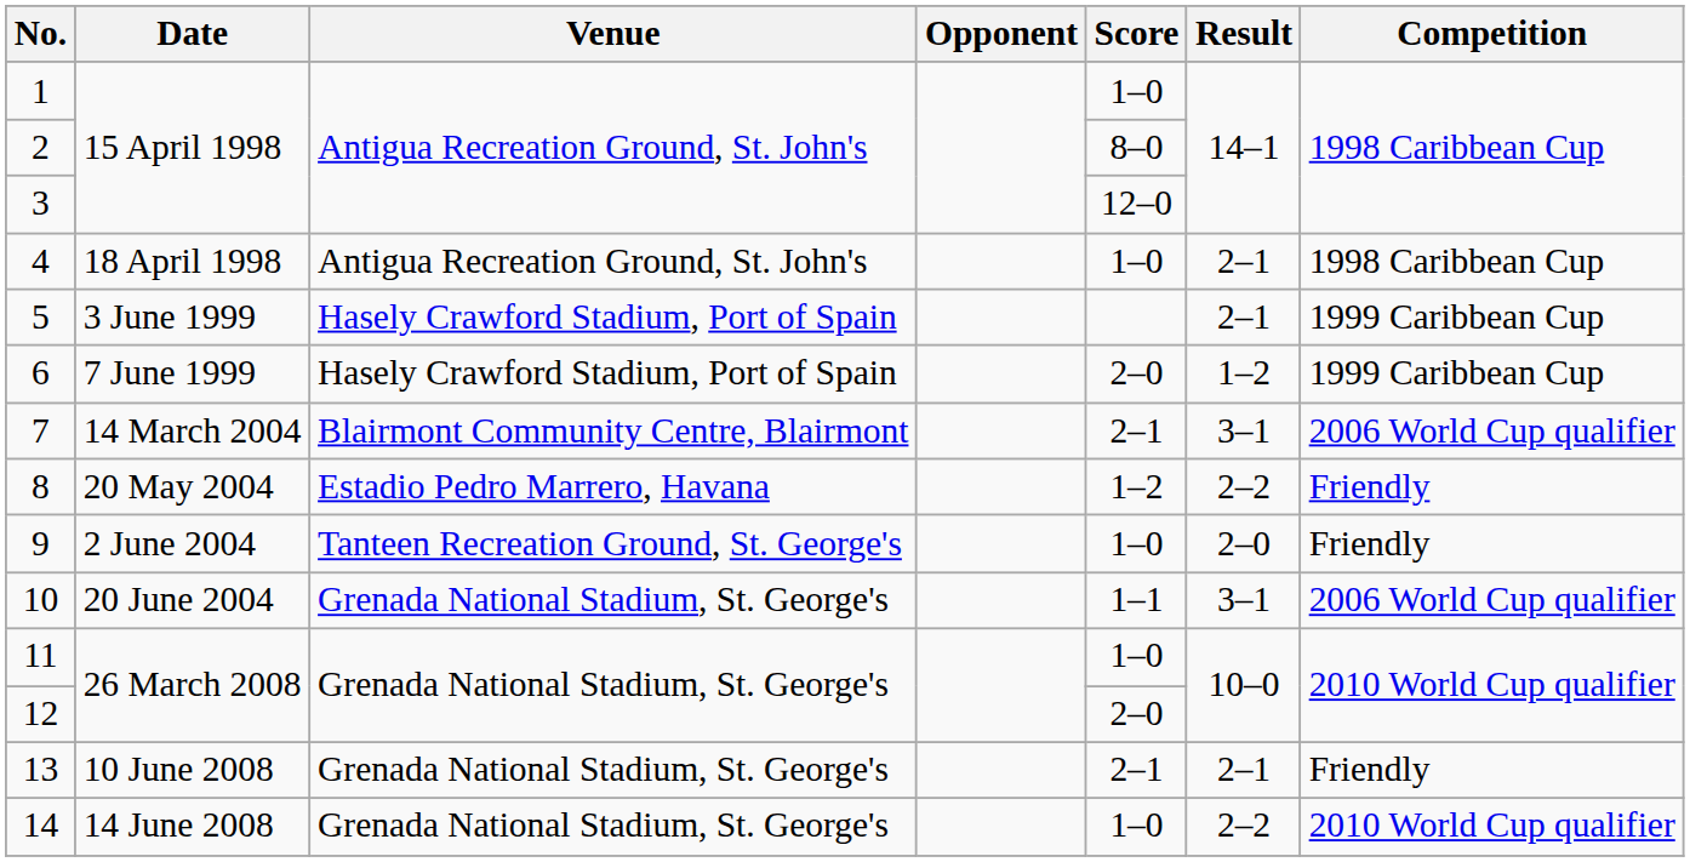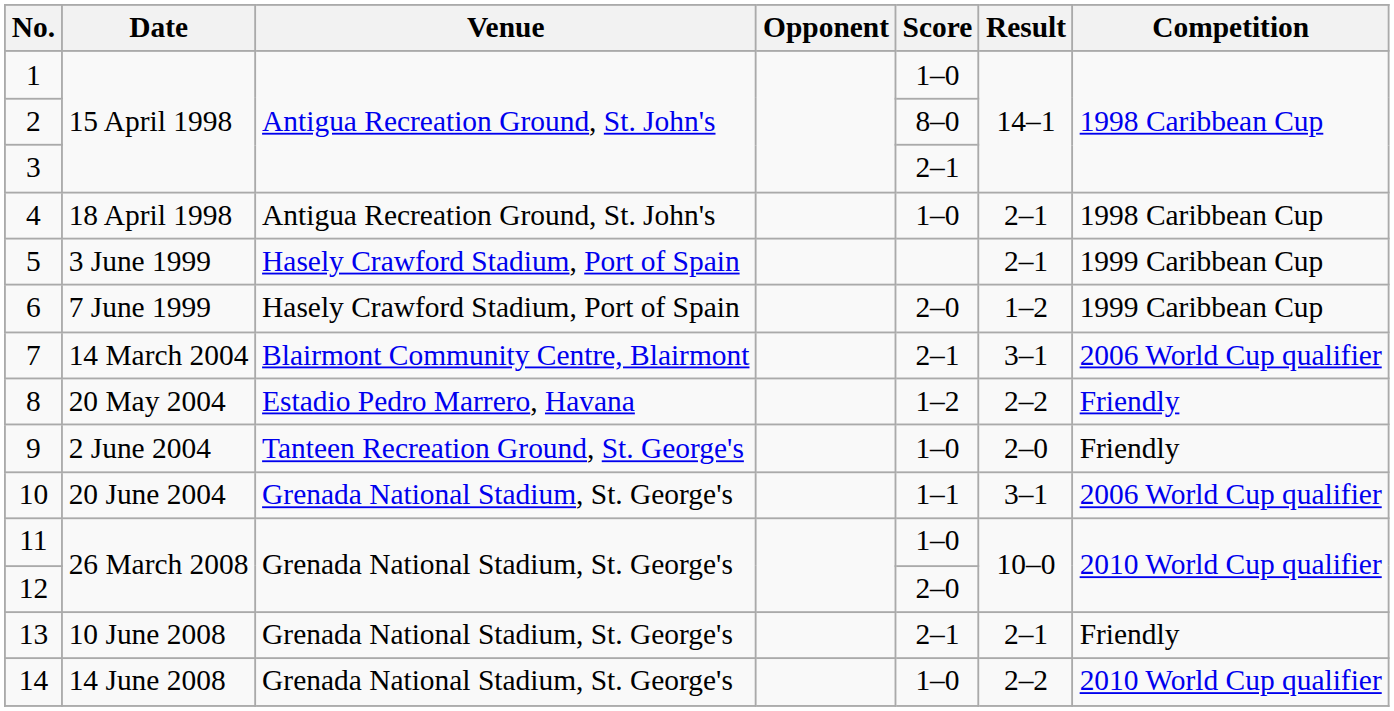 <table class="wikitable sortable">
 <tr>
 <th scope="col">No.</th>
 <th scope="col">Date</th>
 <th scope="col">Venue</th>
 <th scope="col">Opponent</th>
 <th scope="col">Score</th>
 <th scope="col">Result</th>
 <th scope="col">Competition</th>
 </tr>
 <tr>
 <td align="center">1</td>
 <td rowspan="3">15 April 1998</td>
 <td rowspan="3"><a href='#'>Antigua Recreation Ground</a>, <a href='#'>St. John's</a></td>
 <td rowspan="3"></td>
 <td align="center">1–0</td>
 <td rowspan="3" align="center">14–1</td>
 <td rowspan="3"><a href='#'>1998 Caribbean Cup</a></td>
 </tr>
 <tr>
 <td align="center">2</td>
 <td align="center">8–0</td>
 </tr>
 <tr>
 <td align="center">3</td>
-<td align="center">12–0</td>
+<td align="center">2–1</td>
 </tr>
 <tr>
 <td align="center">4</td>
 <td>18 April 1998</td>
 <td>Antigua Recreation Ground, St. John's</td>
 <td></td>
 <td align="center">1–0</td>
 <td align="center">2–1</td>
 <td>1998 Caribbean Cup</td>
 </tr>
 <tr>
 <td align="center">5</td>
 <td>3 June 1999</td>
 <td><a href='#'>Hasely Crawford Stadium</a>, <a href='#'>Port of Spain</a></td>
 <td></td>
 <td></td>
 <td align="center">2–1</td>
 <td>1999 Caribbean Cup</td>
 </tr>
 <tr>
 <td align="center">6</td>
 <td>7 June 1999</td>
 <td>Hasely Crawford Stadium, Port of Spain</td>
 <td></td>
 <td align="center">2–0</td>
 <td align="center">1–2</td>
 <td>1999 Caribbean Cup</td>
 </tr>
 <tr>
 <td align="center">7</td>
 <td>14 March 2004</td>
 <td><a href='#'>Blairmont Community Centre, Blairmont</a></td>
 <td></td>
 <td align="center">2–1</td>
 <td align="center">3–1</td>
 <td><a href='#'>2006 World Cup qualifier</a></td>
 </tr>
 <tr>
 <td align="center">8</td>
 <td>20 May 2004</td>
 <td><a href='#'>Estadio Pedro Marrero</a>, <a href='#'>Havana</a></td>
 <td></td>
 <td align="center">1–2</td>
 <td align="center">2–2</td>
 <td><a href='#'>Friendly</a></td>
 </tr>
 <tr>
 <td align="center">9</td>
 <td>2 June 2004</td>
 <td><a href='#'>Tanteen Recreation Ground</a>, <a href='#'>St. George's</a></td>
 <td></td>
 <td align="center">1–0</td>
 <td align="center">2–0</td>
 <td>Friendly</td>
 </tr>
 <tr>
 <td align="center">10</td>
 <td>20 June 2004</td>
 <td><a href='#'>Grenada National Stadium</a>, St. George's</td>
 <td></td>
 <td align="center">1–1</td>
 <td align="center">3–1</td>
 <td><a href='#'>2006 World Cup qualifier</a></td>
 </tr>
 <tr>
 <td align="center">11</td>
 <td rowspan="2">26 March 2008</td>
 <td rowspan="2">Grenada National Stadium, St. George's</td>
 <td rowspan="2"></td>
 <td align="center">1–0</td>
 <td rowspan="2" align="center">10–0</td>
 <td rowspan="2"><a href='#'>2010 World Cup qualifier</a></td>
 </tr>
 <tr>
 <td align="center">12</td>
 <td align="center">2–0</td>
 </tr>
 <tr>
 <td align="center">13</td>
 <td>10 June 2008</td>
 <td>Grenada National Stadium, St. George's</td>
 <td></td>
 <td align="center">2–1</td>
 <td align="center">2–1</td>
 <td>Friendly</td>
 </tr>
 <tr>
 <td align="center">14</td>
 <td>14 June 2008</td>
 <td>Grenada National Stadium, St. George's</td>
 <td></td>
 <td align="center">1–0</td>
 <td align="center">2–2</td>
 <td><a href='#'>2010 World Cup qualifier</a></td>
 </tr>
 </table>
